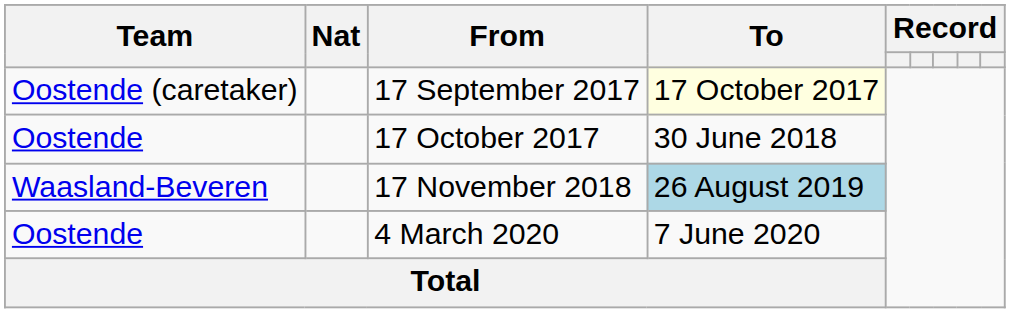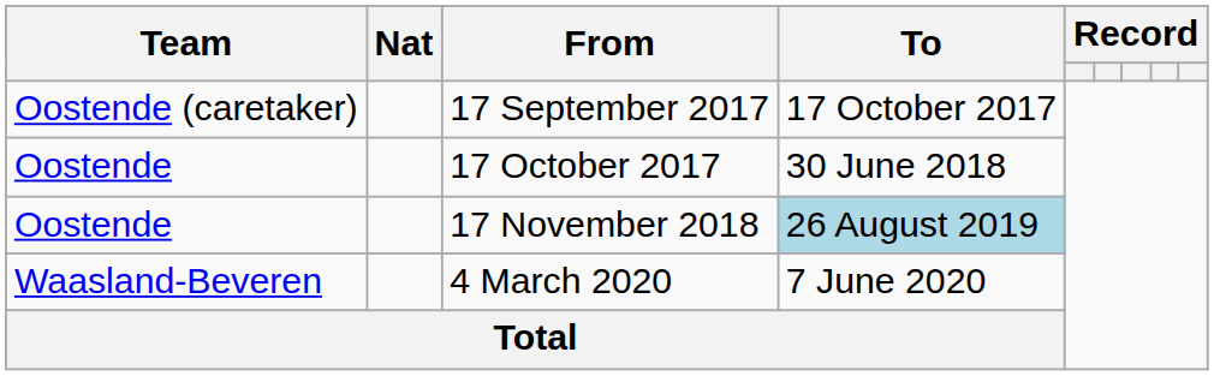 <table class=wikitable style="text-align: center">
 <tr>
 <th rowspan=2>Team</th>
 <th rowspan=2>Nat</th>
 <th rowspan=2>From</th>
 <th rowspan=2>To</th>
 <th colspan=5>Record</th>
 </tr>
 <tr>
 <th></th>
 <th></th>
 <th></th>
 <th></th>
 <th></th>
 </tr>
 <tr>
 <td align=left><a href='#'>Oostende</a> (caretaker)</td>
 <td></td>
 <td align=left>17 September 2017</td>
-<td align=left style="background: lightyellow;">17 October 2017<br></td>
+<td align=left>17 October 2017<br></td>
 </tr>
 <tr>
 <td align=left><a href='#'>Oostende</a></td>
 <td></td>
 <td align=left>17 October 2017</td>
 <td align=left>30 June 2018<br></td>
 </tr>
 <tr>
-<td align=left><a href='#'>Waasland-Beveren</a></td>
+<td align=left><a href='#'>Oostende</a></td>
 <td></td>
 <td align=left>17 November 2018</td>
 <td align=left style="background: lightblue;">26 August 2019<br></td>
 </tr>
 <tr>
-<td align=left><a href='#'>Oostende</a></td>
+<td align=left><a href='#'>Waasland-Beveren</a></td>
 <td></td>
 <td align=left>4 March 2020</td>
 <td align=left>7 June 2020<br></td>
 </tr>
 <tr>
 <th colspan=4>Total<br></th>
 </tr>
 </table>
